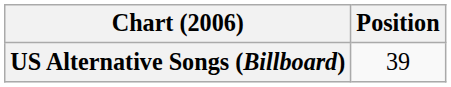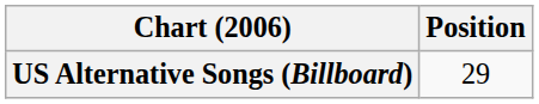 <table class="wikitable sortable plainrowheaders" style="text-align:center">
 <tr>
 <th scope="col">Chart (2006)</th>
 <th scope="col">Position</th>
 </tr>
 <tr>
 <th scope="row">US Alternative Songs (<em>Billboard</em>)</th>
-<td>39</td>
+<td>29</td>
 </tr>
 </table>
